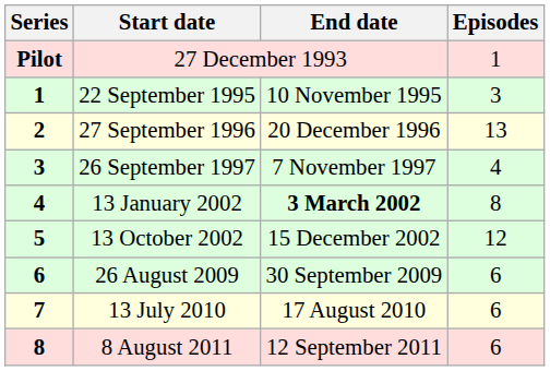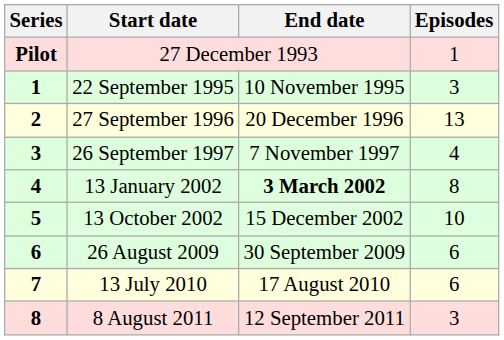 <table class="wikitable" style="text-align:center;">
 <tr>
 <th>Series</th>
 <th>Start date</th>
 <th>End date</th>
 <th>Episodes</th>
 </tr>
 <tr style="background:#fdd;">
 <td><strong>Pilot</strong></td>
 <td colspan=2>27 December 1993</td>
 <td>1</td>
 </tr>
 <tr style="background:#dfd;">
 <td><strong>1</strong></td>
 <td>22 September 1995</td>
 <td>10 November 1995</td>
 <td>3</td>
 </tr>
 <tr style="background:#ffd;">
 <td><strong>2</strong></td>
 <td>27 September 1996</td>
 <td>20 December 1996</td>
 <td>13</td>
 </tr>
 <tr style="background:#dfd;">
 <td><strong>3</strong></td>
 <td>26 September 1997</td>
 <td>7 November 1997</td>
 <td>4</td>
 </tr>
 <tr style="background:#dfd;">
 <td><strong>4</strong></td>
 <td>13 January 2002</td>
 <td><strong>3 March 2002</strong></td>
 <td>8</td>
 </tr>
 <tr style="background:#dfd;">
 <td><strong>5</strong></td>
 <td>13 October 2002</td>
 <td>15 December 2002</td>
-<td>12</td>
+<td>10</td>
 </tr>
 <tr style="background:#dfd;">
 <td><strong>6</strong></td>
 <td>26 August 2009</td>
 <td>30 September 2009</td>
 <td>6</td>
 </tr>
 <tr style="background:#ffd;">
 <td><strong>7</strong></td>
 <td>13 July 2010</td>
 <td>17 August 2010</td>
 <td>6</td>
 </tr>
 <tr style="background:#fdd;">
 <td><strong>8</strong></td>
 <td>8 August 2011</td>
 <td>12 September 2011</td>
-<td>6</td>
+<td>3</td>
 </tr>
 </table>
